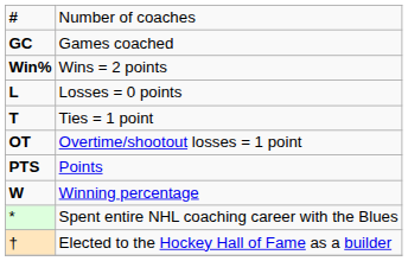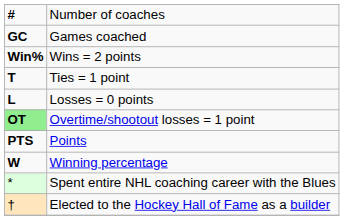 <table class="wikitable">
 <tr>
 <td><strong>#</strong></td>
 <td>Number of coaches</td>
 </tr>
 <tr>
 <td><strong>GC</strong></td>
 <td>Games coached</td>
 </tr>
 <tr>
 <td><strong>Win%</strong></td>
 <td>Wins = 2 points</td>
 </tr>
 <tr>
+<td><strong>T</strong></td>
+<td>Ties = 1 point</td>
+</tr>
+<tr>
 <td><strong>L</strong></td>
 <td>Losses = 0 points</td>
 </tr>
 <tr>
-<td><strong>T</strong></td>
-<td>Ties = 1 point</td>
-</tr>
-<tr>
-<td><strong>OT</strong></td>
+<td style="background: lightgreen;"><strong>OT</strong></td>
 <td><a href='#'>Overtime/shootout</a> losses = 1 point</td>
 </tr>
 <tr>
 <td><strong>PTS</strong></td>
 <td><a href='#'>Points</a></td>
 </tr>
 <tr>
 <td><strong>W</strong></td>
 <td><a href='#'>Winning percentage</a></td>
 </tr>
 <tr>
 <td style="background-color:#ddffdd">*</td>
 <td>Spent entire NHL coaching career with the Blues</td>
 </tr>
 <tr>
 <td style="background-color:#FFE6BD">†</td>
 <td>Elected to the <a href='#'>Hockey Hall of Fame</a> as a <a href='#'>builder</a></td>
 </tr>
 <tr>
 </tr>
 </table>
